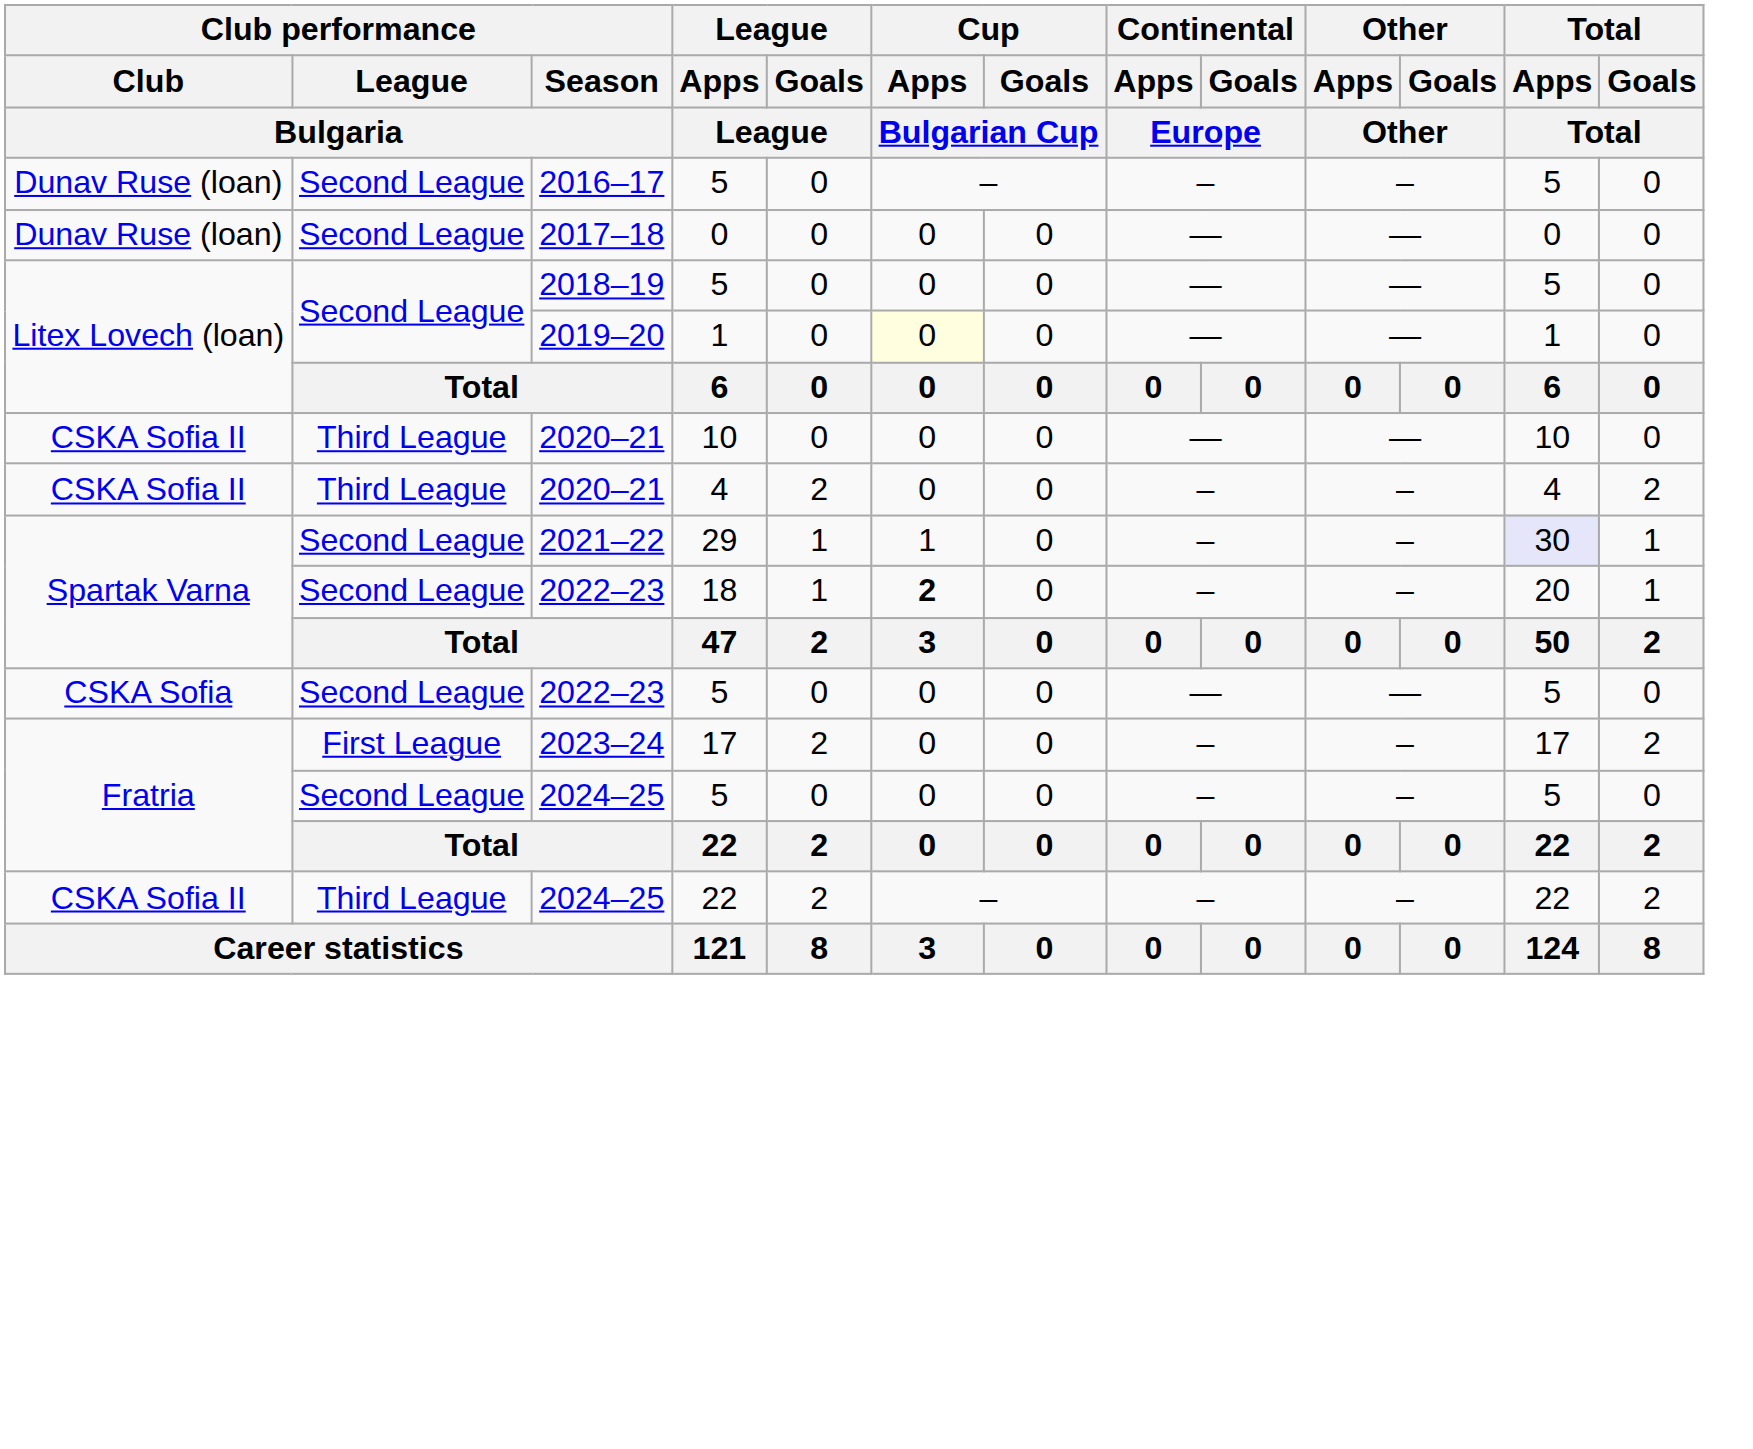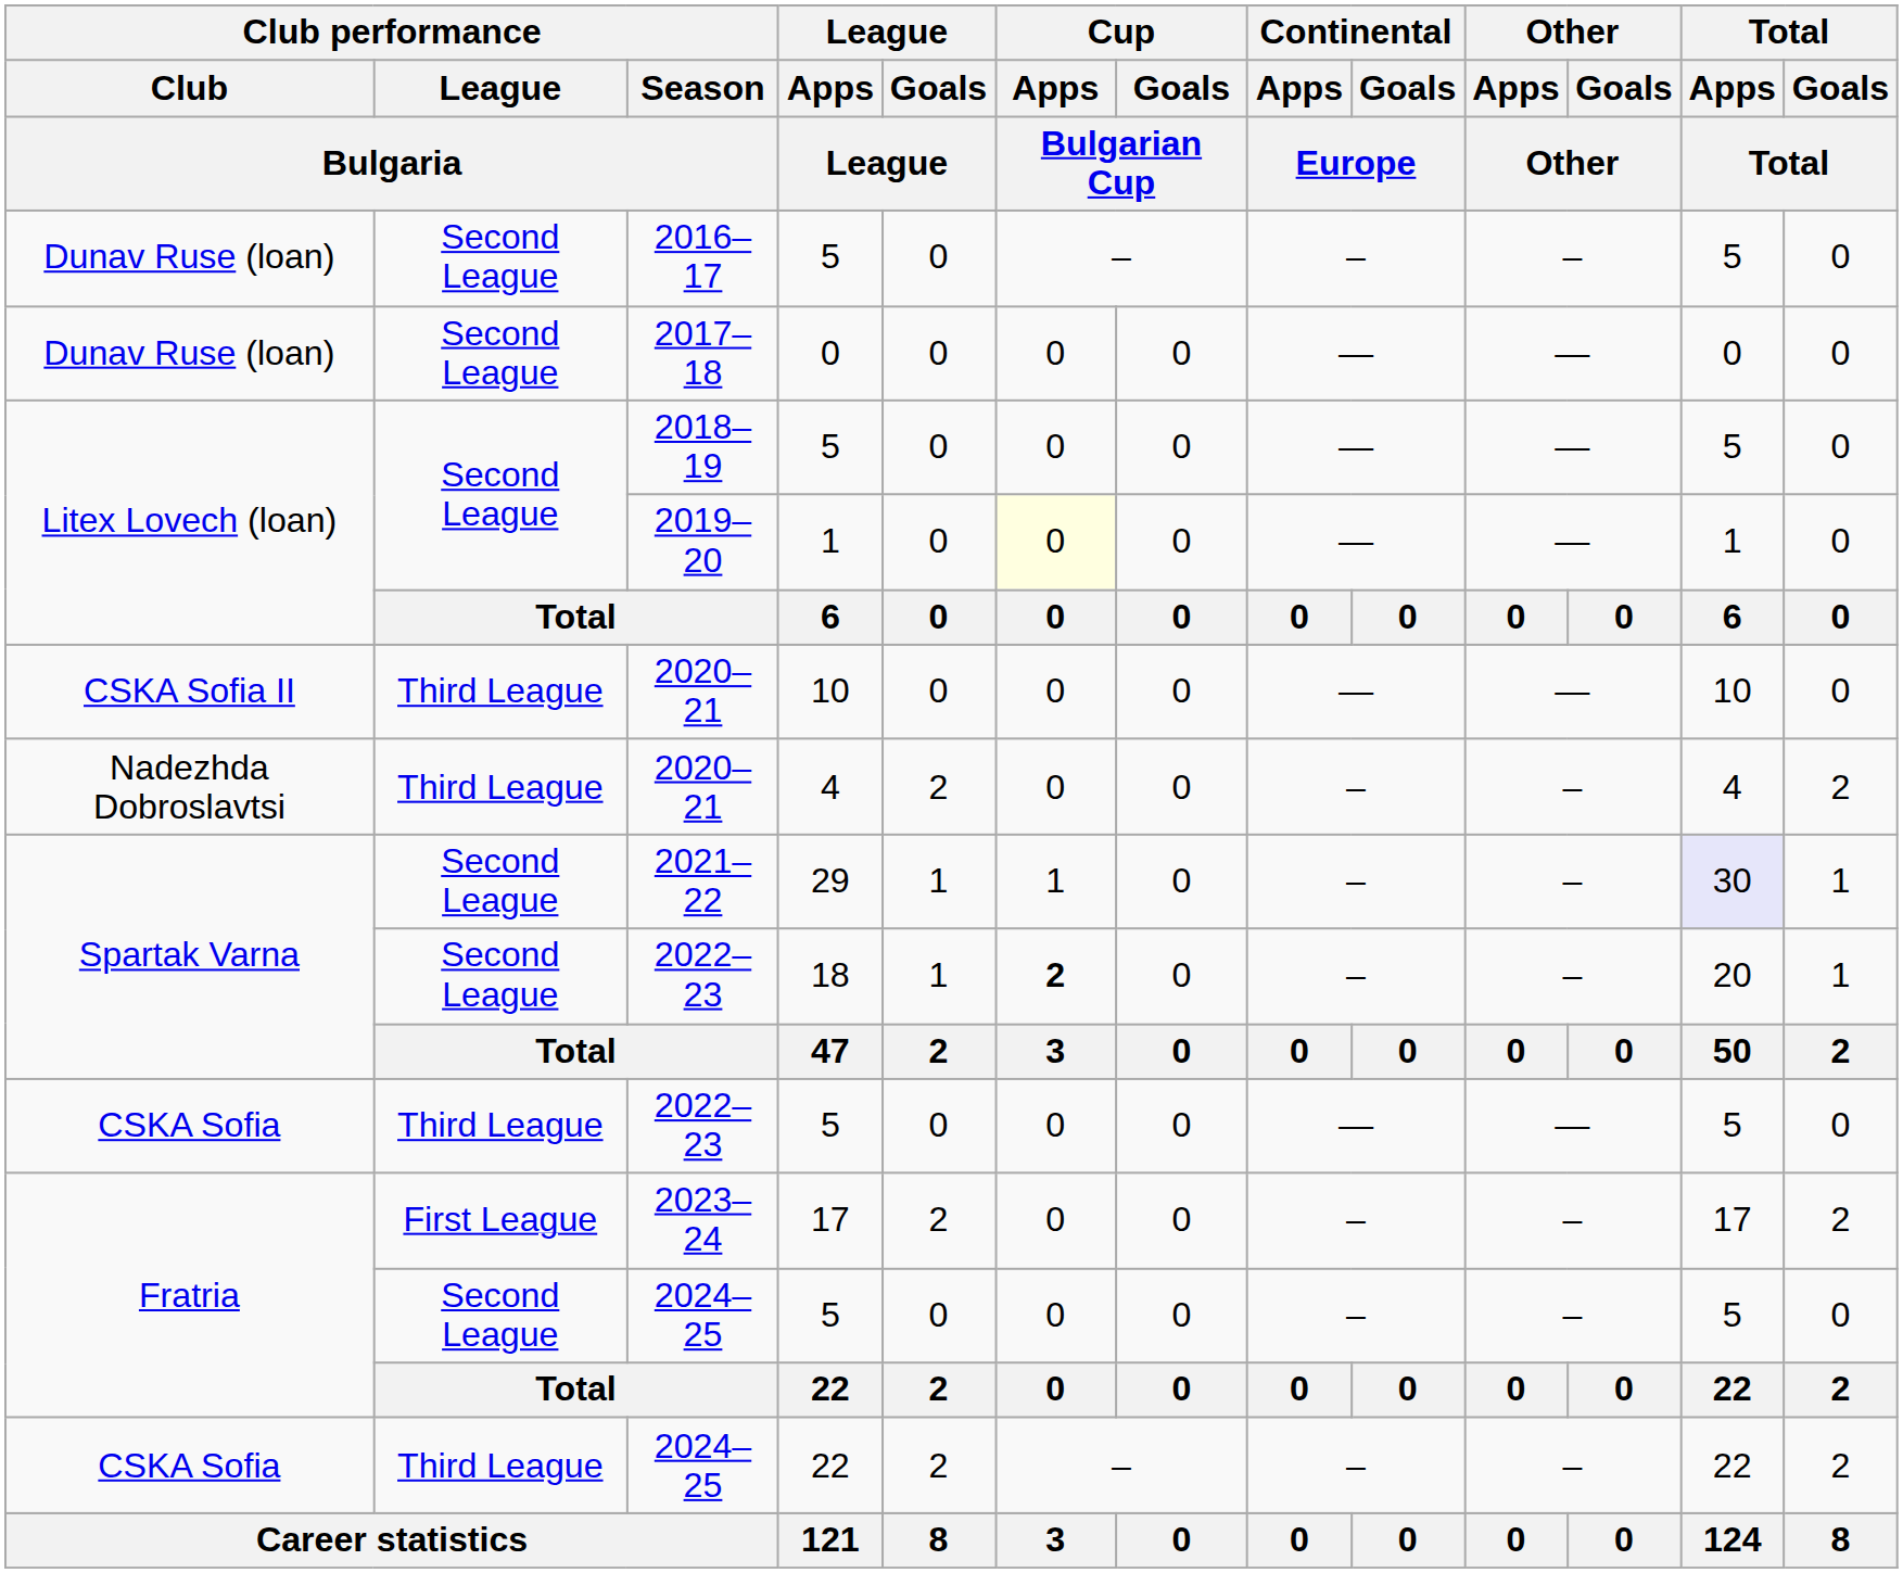 <table class="wikitable" style="text-align: center">
 <tr>
 <th colspan="3">Club performance</th>
 <th colspan="2">League</th>
 <th colspan="2">Cup</th>
 <th colspan="2">Continental</th>
 <th colspan="2">Other</th>
 <th colspan="3">Total</th>
 </tr>
 <tr>
 <th>Club</th>
 <th>League</th>
 <th>Season</th>
 <th>Apps</th>
 <th>Goals</th>
 <th>Apps</th>
 <th>Goals</th>
 <th>Apps</th>
 <th>Goals</th>
 <th>Apps</th>
 <th>Goals</th>
 <th>Apps</th>
 <th>Goals</th>
 </tr>
 <tr>
 <th colspan="3">Bulgaria</th>
 <th colspan="2">League</th>
 <th colspan="2"><a href='#'>Bulgarian Cup</a></th>
 <th colspan="2"><a href='#'>Europe</a></th>
 <th colspan="2">Other</th>
 <th colspan="2">Total</th>
 </tr>
 <tr>
 <td rowspan="1" valign="center"><a href='#'>Dunav Ruse</a> (loan)</td>
 <td rowspan="1"><a href='#'>Second League</a></td>
 <td><a href='#'>2016–17</a></td>
 <td>5</td>
 <td>0</td>
 <td colspan="2">–</td>
 <td colspan="2">–</td>
 <td colspan="2">–</td>
 <td>5</td>
 <td>0</td>
 </tr>
 <tr>
 <td rowspan="1" valign="center"><a href='#'>Dunav Ruse</a> (loan)</td>
 <td><a href='#'>Second League</a></td>
 <td><a href='#'>2017–18</a></td>
 <td>0</td>
 <td>0</td>
 <td>0</td>
 <td>0</td>
 <td colspan="2">—</td>
 <td colspan="2">—</td>
 <td>0</td>
 <td>0</td>
 </tr>
 <tr>
 <td rowspan="3" valign="center"><a href='#'>Litex Lovech</a> (loan)</td>
 <td rowspan="2"><a href='#'>Second League</a></td>
 <td><a href='#'>2018–19</a></td>
 <td>5</td>
 <td>0</td>
 <td>0</td>
 <td>0</td>
 <td colspan="2">—</td>
 <td colspan="2">—</td>
 <td>5</td>
 <td>0</td>
 </tr>
 <tr>
 <td><a href='#'>2019–20</a></td>
 <td>1</td>
 <td>0</td>
 <td style="background: lightyellow;">0</td>
 <td>0</td>
 <td colspan="2">—</td>
 <td colspan="2">—</td>
 <td>1</td>
 <td>0</td>
 </tr>
 <tr>
 <th colspan=2>Total</th>
 <th>6</th>
 <th>0</th>
 <th>0</th>
 <th>0</th>
 <th>0</th>
 <th>0</th>
 <th>0</th>
 <th>0</th>
 <th>6</th>
 <th>0</th>
 </tr>
 <tr>
 <td rowspan="1" valign="center"><a href='#'>CSKA Sofia II</a></td>
 <td><a href='#'>Third League</a></td>
 <td><a href='#'>2020–21</a></td>
 <td>10</td>
 <td>0</td>
 <td>0</td>
 <td>0</td>
 <td colspan="2">—</td>
 <td colspan="2">—</td>
 <td>10</td>
 <td>0</td>
 </tr>
 <tr>
-<td rowspan="1" valign="center"><a href='#'>CSKA Sofia II</a></td>
+<td rowspan="1" valign="center">Nadezhda Dobroslavtsi</td>
 <td rowspan="1"><a href='#'>Third League</a></td>
 <td><a href='#'>2020–21</a></td>
 <td>4</td>
 <td>2</td>
 <td>0</td>
 <td>0</td>
 <td colspan="2">–</td>
 <td colspan="2">–</td>
 <td>4</td>
 <td>2</td>
 </tr>
 <tr>
 <td rowspan="3" valign="center"><a href='#'>Spartak Varna</a></td>
 <td rowspan="1"><a href='#'>Second League</a></td>
 <td><a href='#'>2021–22</a></td>
 <td>29</td>
 <td>1</td>
 <td>1</td>
 <td>0</td>
 <td colspan="2">–</td>
 <td colspan="2">–</td>
 <td style="background: lavender;">30</td>
 <td>1</td>
 </tr>
 <tr>
 <td rowspan="1"><a href='#'>Second League</a></td>
 <td><a href='#'>2022–23</a></td>
 <td>18</td>
 <td>1</td>
 <td><strong>2</strong></td>
 <td>0</td>
 <td colspan="2">–</td>
 <td colspan="2">–</td>
 <td>20</td>
 <td>1</td>
 </tr>
 <tr>
 <th colspan=2>Total</th>
 <th>47</th>
 <th>2</th>
 <th>3</th>
 <th>0</th>
 <th>0</th>
 <th>0</th>
 <th>0</th>
 <th>0</th>
 <th>50</th>
 <th>2</th>
 </tr>
 <tr>
 <td rowspan="1" valign="center"><a href='#'>CSKA Sofia</a></td>
-<td rowspan="1"><a href='#'>Second League</a></td>
+<td rowspan="1"><a href='#'>Third League</a></td>
 <td><a href='#'>2022–23</a></td>
 <td>5</td>
 <td>0</td>
 <td>0</td>
 <td>0</td>
 <td colspan="2">—</td>
 <td colspan="2">—</td>
 <td>5</td>
 <td>0</td>
 </tr>
 <tr>
 <td rowspan="3" valign="center"><a href='#'>Fratria</a></td>
 <td rowspan="1"><a href='#'>First League</a></td>
 <td><a href='#'>2023–24</a></td>
 <td>17</td>
 <td>2</td>
 <td>0</td>
 <td>0</td>
 <td colspan="2">–</td>
 <td colspan="2">–</td>
 <td>17</td>
 <td>2</td>
 </tr>
 <tr>
 <td><a href='#'>Second League</a></td>
 <td><a href='#'>2024–25</a></td>
 <td>5</td>
 <td>0</td>
 <td>0</td>
 <td>0</td>
 <td colspan="2">–</td>
 <td colspan="2">–</td>
 <td>5</td>
 <td>0</td>
 </tr>
 <tr>
 <th colspan=2>Total</th>
 <th>22</th>
 <th>2</th>
 <th>0</th>
 <th>0</th>
 <th>0</th>
 <th>0</th>
 <th>0</th>
 <th>0</th>
 <th>22</th>
 <th>2</th>
 </tr>
 <tr>
-<td valign="center"><a href='#'>CSKA Sofia II</a></td>
+<td rowspan="1" valign="center"><a href='#'>CSKA Sofia</a></td>
 <td><a href='#'>Third League</a></td>
 <td><a href='#'>2024–25</a></td>
 <td>22</td>
 <td>2</td>
 <td colspan="2">–</td>
 <td colspan="2">–</td>
 <td colspan="2">–</td>
 <td>22</td>
 <td>2</td>
 </tr>
 <tr>
 <th colspan="3">Career statistics</th>
 <th>121</th>
 <th>8</th>
 <th>3</th>
 <th>0</th>
 <th>0</th>
 <th>0</th>
 <th>0</th>
 <th>0</th>
 <th>124</th>
 <th>8</th>
 </tr>
 </table>
